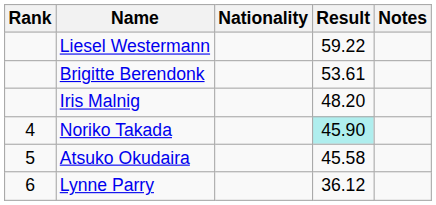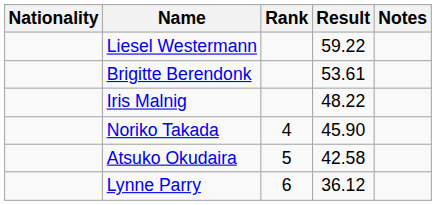 <table class="wikitable sortable" style="text-align:center">
 <tr>
+<th>Nationality</th>
+<th>Name</th>
 <th>Rank</th>
-<th>Name</th>
-<th>Nationality</th>
 <th>Result</th>
 <th>Notes</th>
 </tr>
 <tr>
+<td align=left></td>
+<td align=left><a href='#'>Liesel Westermann</a></td>
 <td></td>
-<td align=left><a href='#'>Liesel Westermann</a></td>
-<td align=left></td>
 <td>59.22</td>
 <td></td>
 </tr>
 <tr>
+<td align=left></td>
+<td align=left><a href='#'>Brigitte Berendonk</a></td>
 <td></td>
-<td align=left><a href='#'>Brigitte Berendonk</a></td>
-<td align=left></td>
 <td>53.61</td>
 <td></td>
 </tr>
 <tr>
+<td align=left></td>
+<td align=left><a href='#'>Iris Malnig</a></td>
 <td></td>
-<td align=left><a href='#'>Iris Malnig</a></td>
-<td align=left></td>
-<td>48.20</td>
+<td>48.22</td>
 <td></td>
 </tr>
 <tr>
+<td align=left></td>
+<td align=left><a href='#'>Noriko Takada</a></td>
 <td>4</td>
-<td align=left><a href='#'>Noriko Takada</a></td>
-<td align=left></td>
-<td style="background: paleturquoise;">45.90</td>
+<td>45.90</td>
 <td></td>
 </tr>
 <tr>
+<td align=left></td>
+<td align=left><a href='#'>Atsuko Okudaira</a></td>
 <td>5</td>
-<td align=left><a href='#'>Atsuko Okudaira</a></td>
-<td align=left></td>
-<td>45.58</td>
+<td>42.58</td>
 <td></td>
 </tr>
 <tr>
+<td align=left></td>
+<td align=left><a href='#'>Lynne Parry</a></td>
 <td>6</td>
-<td align=left><a href='#'>Lynne Parry</a></td>
-<td align=left></td>
 <td>36.12</td>
 <td></td>
 </tr>
 </table>
